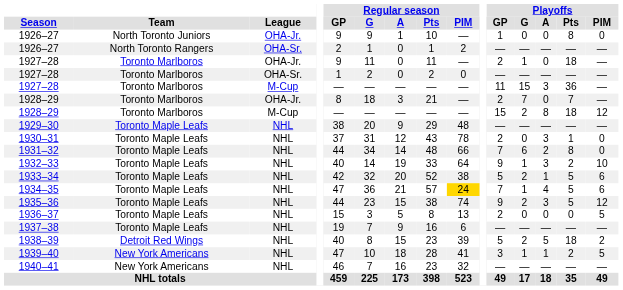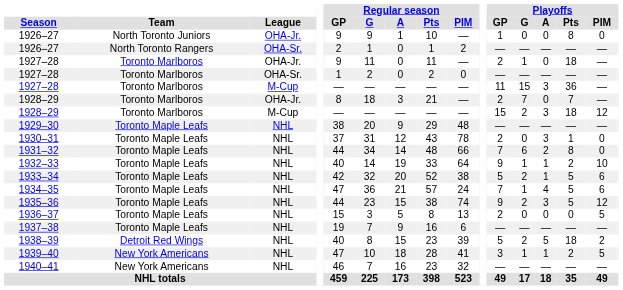 <table border="0" cellpadding="1" cellspacing="0" style="text-align:center; width:60em">
 <tr bgcolor="#e0e0e0">
 <th colspan="3" bgcolor="#ffffff"> </th>
 <th rowspan="99" bgcolor="#ffffff"> </th>
 <th colspan="5"><a href='#'>Regular season</a></th>
 <th rowspan="99" bgcolor="#ffffff"> </th>
 <th colspan="5"><a href='#'>Playoffs</a></th>
 </tr>
 <tr bgcolor="#e0e0e0">
 <th><a href='#'>Season</a></th>
 <th>Team</th>
 <th>League</th>
 <th>GP</th>
 <th><a href='#'>G</a></th>
 <th><a href='#'>A</a></th>
 <th><a href='#'>Pts</a></th>
 <th><a href='#'>PIM</a></th>
 <th>GP</th>
 <th>G</th>
 <th>A</th>
 <th>Pts</th>
 <th>PIM</th>
 </tr>
 <tr>
 <td>1926–27</td>
 <td>North Toronto Juniors</td>
 <td><a href='#'>OHA-Jr.</a></td>
 <td>9</td>
 <td>9</td>
 <td>1</td>
 <td>10</td>
 <td>—</td>
 <td>1</td>
 <td>0</td>
 <td>0</td>
 <td>8</td>
 <td>0</td>
 </tr>
 <tr bgcolor="#f0f0f0">
 <td>1926–27</td>
 <td>North Toronto Rangers</td>
 <td><a href='#'>OHA-Sr.</a></td>
 <td>2</td>
 <td>1</td>
 <td>0</td>
 <td>1</td>
 <td>2</td>
 <td>—</td>
 <td>—</td>
 <td>—</td>
 <td>—</td>
 <td>—</td>
 </tr>
 <tr>
 <td>1927–28</td>
 <td><a href='#'>Toronto Marlboros</a></td>
 <td>OHA-Jr.</td>
 <td>9</td>
 <td>11</td>
 <td>0</td>
 <td>11</td>
 <td>—</td>
 <td>2</td>
 <td>1</td>
 <td>0</td>
 <td>18</td>
 <td>—</td>
 </tr>
 <tr bgcolor="#f0f0f0">
 <td>1927–28</td>
 <td>Toronto Marlboros</td>
 <td>OHA-Sr.</td>
 <td>1</td>
 <td>2</td>
 <td>0</td>
 <td>2</td>
 <td>0</td>
 <td>—</td>
 <td>—</td>
 <td>—</td>
 <td>—</td>
 <td>—</td>
 </tr>
 <tr>
 <td><a href='#'>1927–28</a></td>
 <td>Toronto Marlboros</td>
 <td><a href='#'>M-Cup</a></td>
 <td>—</td>
 <td>—</td>
 <td>—</td>
 <td>—</td>
 <td>—</td>
 <td>11</td>
 <td>15</td>
 <td>3</td>
 <td>36</td>
 <td>—</td>
 </tr>
 <tr bgcolor="#f0f0f0">
 <td>1928–29</td>
 <td>Toronto Marlboros</td>
 <td>OHA-Jr.</td>
 <td>8</td>
 <td>18</td>
 <td>3</td>
 <td>21</td>
 <td>—</td>
 <td>2</td>
 <td>7</td>
 <td>0</td>
 <td>7</td>
 <td>—</td>
 </tr>
 <tr>
 <td><a href='#'>1928–29</a></td>
 <td>Toronto Marlboros</td>
 <td>M-Cup</td>
 <td>—</td>
 <td>—</td>
 <td>—</td>
 <td>—</td>
 <td>—</td>
 <td>15</td>
 <td>2</td>
-<td>8</td>
+<td>3</td>
 <td>18</td>
 <td>12</td>
 </tr>
 <tr bgcolor="#f0f0f0">
 <td><a href='#'>1929–30</a></td>
 <td><a href='#'>Toronto Maple Leafs</a></td>
 <td><a href='#'>NHL</a></td>
 <td>38</td>
 <td>20</td>
 <td>9</td>
 <td>29</td>
 <td>48</td>
 <td>—</td>
 <td>—</td>
 <td>—</td>
 <td>—</td>
 <td>—</td>
 </tr>
 <tr>
 <td><a href='#'>1930–31</a></td>
 <td>Toronto Maple Leafs</td>
 <td>NHL</td>
 <td>37</td>
 <td>31</td>
 <td>12</td>
 <td>43</td>
 <td>78</td>
 <td>2</td>
 <td>0</td>
 <td>3</td>
 <td>1</td>
 <td>0</td>
 </tr>
 <tr bgcolor="#f0f0f0">
 <td><a href='#'>1931–32</a></td>
 <td>Toronto Maple Leafs</td>
 <td>NHL</td>
 <td>44</td>
 <td>34</td>
 <td>14</td>
 <td>48</td>
 <td>66</td>
 <td>7</td>
 <td>6</td>
 <td>2</td>
 <td>8</td>
 <td>0</td>
 </tr>
 <tr>
 <td><a href='#'>1932–33</a></td>
 <td>Toronto Maple Leafs</td>
 <td>NHL</td>
 <td>40</td>
 <td>14</td>
 <td>19</td>
 <td>33</td>
 <td>64</td>
 <td>9</td>
 <td>1</td>
-<td>3</td>
+<td>1</td>
 <td>2</td>
 <td>10</td>
 </tr>
 <tr bgcolor="#f0f0f0">
 <td><a href='#'>1933–34</a></td>
 <td>Toronto Maple Leafs</td>
 <td>NHL</td>
 <td>42</td>
 <td>32</td>
 <td>20</td>
 <td>52</td>
 <td>38</td>
 <td>5</td>
 <td>2</td>
 <td>1</td>
 <td>5</td>
 <td>6</td>
 </tr>
 <tr>
 <td><a href='#'>1934–35</a></td>
 <td>Toronto Maple Leafs</td>
 <td>NHL</td>
 <td>47</td>
 <td>36</td>
 <td>21</td>
 <td>57</td>
-<td style="background: gold;">24</td>
+<td>24</td>
 <td>7</td>
 <td>1</td>
 <td>4</td>
 <td>5</td>
 <td>6</td>
 </tr>
 <tr bgcolor="#f0f0f0">
 <td><a href='#'>1935–36</a></td>
 <td>Toronto Maple Leafs</td>
 <td>NHL</td>
 <td>44</td>
 <td>23</td>
 <td>15</td>
 <td>38</td>
 <td>74</td>
 <td>9</td>
 <td>2</td>
 <td>3</td>
 <td>5</td>
 <td>12</td>
 </tr>
 <tr>
 <td><a href='#'>1936–37</a></td>
 <td>Toronto Maple Leafs</td>
 <td>NHL</td>
 <td>15</td>
 <td>3</td>
 <td>5</td>
 <td>8</td>
 <td>13</td>
 <td>2</td>
 <td>0</td>
 <td>0</td>
 <td>0</td>
 <td>5</td>
 </tr>
 <tr bgcolor="#f0f0f0">
 <td><a href='#'>1937–38</a></td>
 <td>Toronto Maple Leafs</td>
 <td>NHL</td>
 <td>19</td>
 <td>7</td>
 <td>9</td>
 <td>16</td>
 <td>6</td>
 <td>—</td>
 <td>—</td>
 <td>—</td>
 <td>—</td>
 <td>—</td>
 </tr>
 <tr>
 <td><a href='#'>1938–39</a></td>
 <td><a href='#'>Detroit Red Wings</a></td>
 <td>NHL</td>
 <td>40</td>
 <td>8</td>
 <td>15</td>
 <td>23</td>
 <td>39</td>
 <td>5</td>
 <td>2</td>
 <td>5</td>
 <td>18</td>
 <td>2</td>
 </tr>
 <tr bgcolor="#f0f0f0">
 <td><a href='#'>1939–40</a></td>
 <td><a href='#'>New York Americans</a></td>
 <td>NHL</td>
 <td>47</td>
 <td>10</td>
 <td>18</td>
 <td>28</td>
 <td>41</td>
 <td>3</td>
 <td>1</td>
 <td>1</td>
 <td>2</td>
 <td>5</td>
 </tr>
 <tr>
 <td><a href='#'>1940–41</a></td>
 <td>New York Americans</td>
 <td>NHL</td>
 <td>46</td>
 <td>7</td>
 <td>16</td>
 <td>23</td>
 <td>32</td>
 <td>—</td>
 <td>—</td>
 <td>—</td>
 <td>—</td>
 <td>—</td>
 </tr>
 <tr bgcolor="#e0e0e0">
 <th colspan="3">NHL totals</th>
 <th>459</th>
 <th>225</th>
 <th>173</th>
 <th>398</th>
 <th>523</th>
 <th>49</th>
 <th>17</th>
 <th>18</th>
 <th>35</th>
 <th>49</th>
 </tr>
 </table>
